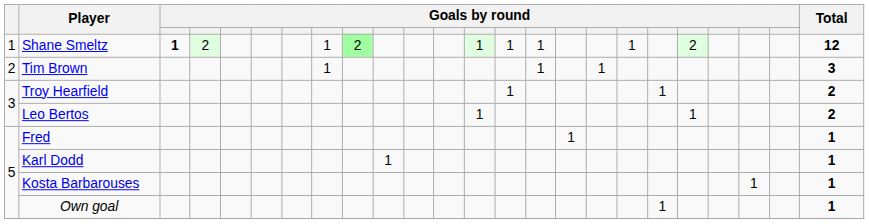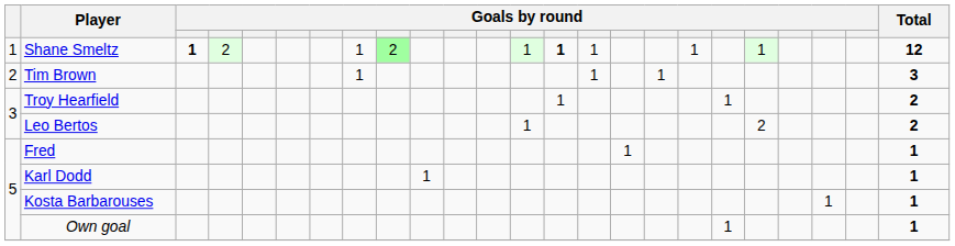 <table class="wikitable" style="text-align:center; line-height: 1.2em; font-size:90%;">
 <tr>
 <th rowspan="2"></th>
 <th rowspan="2" width=140>Player</th>
 <th colspan="21">Goals by round</th>
 <th rowspan="2" colspan="2" width=60>Total</th>
 </tr>
 <tr>
 <th width=25></th>
 <th width=25></th>
 <th width=25></th>
 <th width=25></th>
 <th width=25></th>
 <th width=25></th>
 <th width=25></th>
 <th width=25></th>
 <th width=25></th>
 <th width=25></th>
 <th width=25></th>
 <th width=25></th>
 <th width=25></th>
 <th width=25></th>
 <th width=25></th>
 <th width=25></th>
 <th width=25></th>
 <th width=25></th>
 <th width=25></th>
 <th width=25></th>
 <th width=25></th>
 </tr>
 <tr>
 <td>1</td>
 <td align=left height=17> <a href='#'>Shane Smeltz</a></td>
 <td><strong>1</strong></td>
 <td style="background:#e0ffe0;">2</td>
 <td></td>
 <td></td>
 <td></td>
 <td>1</td>
 <td style="background:#a0ffa0;">2</td>
 <td></td>
 <td></td>
 <td></td>
 <td style="background:#e0ffe0;">1</td>
-<td>1</td>
+<td><strong>1</strong></td>
 <td>1</td>
 <td></td>
 <td></td>
 <td>1</td>
 <td></td>
-<td style="background:#e0ffe0;">2</td>
+<td style="background:#e0ffe0;">1</td>
 <td></td>
 <td></td>
 <td></td>
 <td><strong>12</strong></td>
 </tr>
 <tr>
 <td>2</td>
 <td align=left height=17> <a href='#'>Tim Brown</a></td>
 <td></td>
 <td></td>
 <td></td>
 <td></td>
 <td></td>
 <td>1</td>
 <td></td>
 <td></td>
 <td></td>
 <td></td>
 <td></td>
 <td></td>
 <td>1</td>
 <td></td>
 <td>1</td>
 <td></td>
 <td></td>
 <td></td>
 <td></td>
 <td></td>
 <td></td>
 <td><strong>3</strong></td>
 </tr>
 <tr>
 <td rowspan="2">3</td>
 <td align=left height=17> <a href='#'>Troy Hearfield</a></td>
 <td></td>
 <td></td>
 <td></td>
 <td></td>
 <td></td>
 <td></td>
 <td></td>
 <td></td>
 <td></td>
 <td></td>
 <td></td>
 <td>1</td>
 <td></td>
 <td></td>
 <td></td>
 <td></td>
 <td>1</td>
 <td></td>
 <td></td>
 <td></td>
 <td></td>
 <td><strong>2</strong></td>
 </tr>
 <tr>
 <td align=left height=17> <a href='#'>Leo Bertos</a></td>
 <td></td>
 <td></td>
 <td></td>
 <td></td>
 <td></td>
 <td></td>
 <td></td>
 <td></td>
 <td></td>
 <td></td>
 <td>1</td>
 <td></td>
 <td></td>
 <td></td>
 <td></td>
 <td></td>
 <td></td>
-<td>1</td>
+<td>2</td>
 <td></td>
 <td></td>
 <td></td>
 <td><strong>2</strong></td>
 </tr>
 <tr>
 <td rowspan="4">5</td>
 <td align=left height=17> <a href='#'>Fred</a></td>
 <td></td>
 <td></td>
 <td></td>
 <td></td>
 <td></td>
 <td></td>
 <td></td>
 <td></td>
 <td></td>
 <td></td>
 <td></td>
 <td></td>
 <td></td>
 <td>1</td>
 <td></td>
 <td></td>
 <td></td>
 <td></td>
 <td></td>
 <td></td>
 <td></td>
 <td><strong>1</strong></td>
 </tr>
 <tr>
 <td align=left height=17> <a href='#'>Karl Dodd</a></td>
 <td></td>
 <td></td>
 <td></td>
 <td></td>
 <td></td>
 <td></td>
 <td></td>
 <td>1</td>
 <td></td>
 <td></td>
 <td></td>
 <td></td>
 <td></td>
 <td></td>
 <td></td>
 <td></td>
 <td></td>
 <td></td>
 <td></td>
 <td></td>
 <td></td>
 <td><strong>1</strong></td>
 </tr>
 <tr>
 <td align=left height=17> <a href='#'>Kosta Barbarouses</a></td>
 <td></td>
 <td></td>
 <td></td>
 <td></td>
 <td></td>
 <td></td>
 <td></td>
 <td></td>
 <td></td>
 <td></td>
 <td></td>
 <td></td>
 <td></td>
 <td></td>
 <td></td>
 <td></td>
 <td></td>
 <td></td>
 <td></td>
 <td>1</td>
 <td></td>
 <td><strong>1</strong></td>
 </tr>
 <tr>
 <td height=17><em>Own goal</em></td>
 <td></td>
 <td></td>
 <td></td>
 <td></td>
 <td></td>
 <td></td>
 <td></td>
 <td></td>
 <td></td>
 <td></td>
 <td></td>
 <td></td>
 <td></td>
 <td></td>
 <td></td>
 <td></td>
 <td>1</td>
 <td></td>
 <td></td>
 <td></td>
 <td></td>
 <td><strong>1</strong></td>
 </tr>
 <tr>
 </tr>
 </table>
